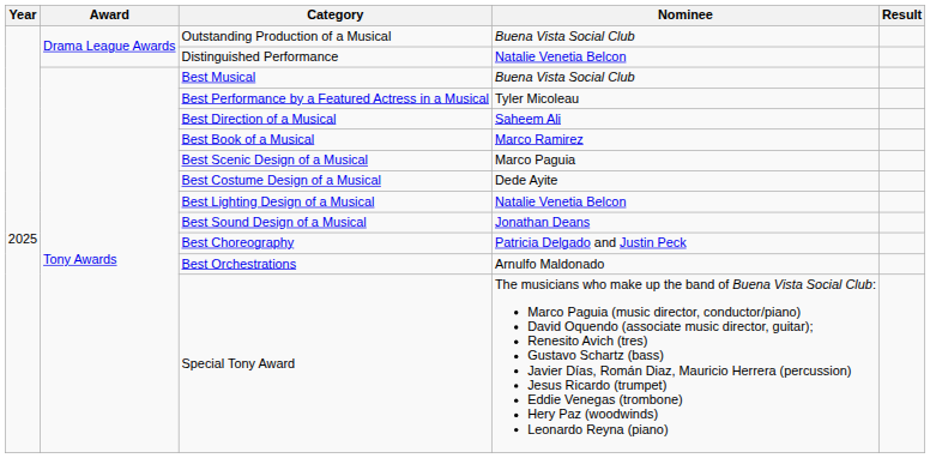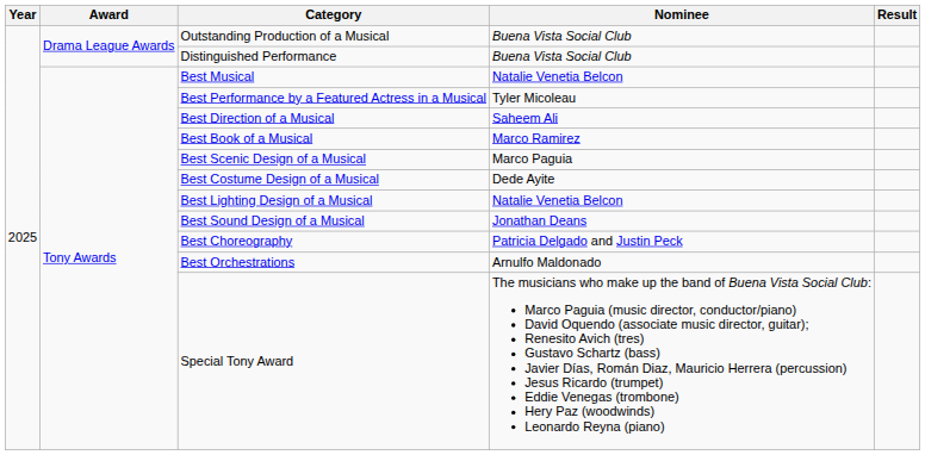 <table class="wikitable" style="white-space:nowrap;">
 <tr>
 <th>Year</th>
 <th>Award</th>
 <th>Category</th>
 <th>Nominee</th>
 <th>Result</th>
 </tr>
 <tr>
 <td rowspan="13">2025</td>
 <td rowspan="2"><a href='#'>Drama League Awards</a></td>
 <td>Outstanding Production of a Musical</td>
 <td><em>Buena Vista Social Club</em></td>
 <td></td>
 </tr>
 <tr>
 <td>Distinguished Performance</td>
-<td><a href='#'>Natalie Venetia Belcon</a></td>
+<td><em>Buena Vista Social Club</em></td>
 <td></td>
 </tr>
 <tr>
 <td rowspan="11"><a href='#'>Tony Awards</a></td>
 <td><a href='#'>Best Musical</a></td>
-<td><em>Buena Vista Social Club</em></td>
+<td><a href='#'>Natalie Venetia Belcon</a></td>
 <td></td>
 </tr>
 <tr>
 <td><a href='#'>Best Performance by a Featured Actress in a Musical</a></td>
 <td>Tyler Micoleau</td>
 <td></td>
 </tr>
 <tr>
 <td><a href='#'>Best Direction of a Musical</a></td>
 <td><a href='#'>Saheem Ali</a></td>
 <td></td>
 </tr>
 <tr>
 <td><a href='#'>Best Book of a Musical</a></td>
 <td><a href='#'>Marco Ramirez</a></td>
 <td></td>
 </tr>
 <tr>
 <td><a href='#'>Best Scenic Design of a Musical</a></td>
 <td>Marco Paguia</td>
 <td></td>
 </tr>
 <tr>
 <td><a href='#'>Best Costume Design of a Musical</a></td>
 <td>Dede Ayite</td>
 <td></td>
 </tr>
 <tr>
 <td><a href='#'>Best Lighting Design of a Musical</a></td>
 <td><a href='#'>Natalie Venetia Belcon</a></td>
 <td></td>
 </tr>
 <tr>
 <td><a href='#'>Best Sound Design of a Musical</a></td>
 <td><a href='#'>Jonathan Deans</a></td>
 <td></td>
 </tr>
 <tr>
 <td><a href='#'>Best Choreography</a></td>
 <td><a href='#'>Patricia Delgado</a> and <a href='#'>Justin Peck</a></td>
 <td></td>
 </tr>
 <tr>
 <td><a href='#'>Best Orchestrations</a></td>
 <td>Arnulfo Maldonado</td>
 <td></td>
 </tr>
 <tr>
 <td>Special Tony Award</td>
 <td>The musicians who make up the band of <em>Buena Vista Social Club</em>:<br><ul><li>Marco Paguia (music director, conductor/piano)</li><li>David Oquendo (associate music director, guitar);</li><li>Renesito Avich (tres)</li><li>Gustavo Schartz (bass)</li><li>Javier Días, Román Diaz, Mauricio Herrera (percussion)</li><li>Jesus Ricardo (trumpet)</li><li>Eddie Venegas (trombone)</li><li>Hery Paz (woodwinds)</li><li>Leonardo Reyna (piano)</li></ul></td>
 <td></td>
 </tr>
 </table>
